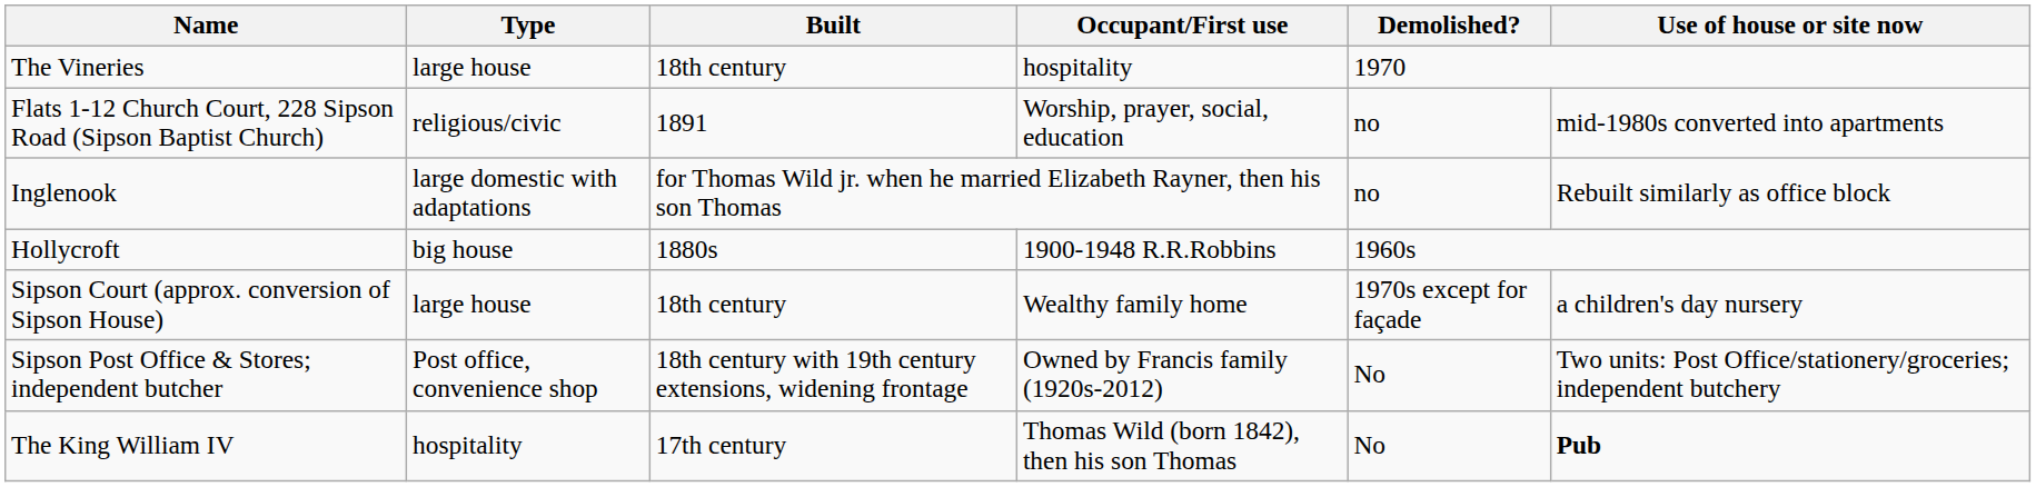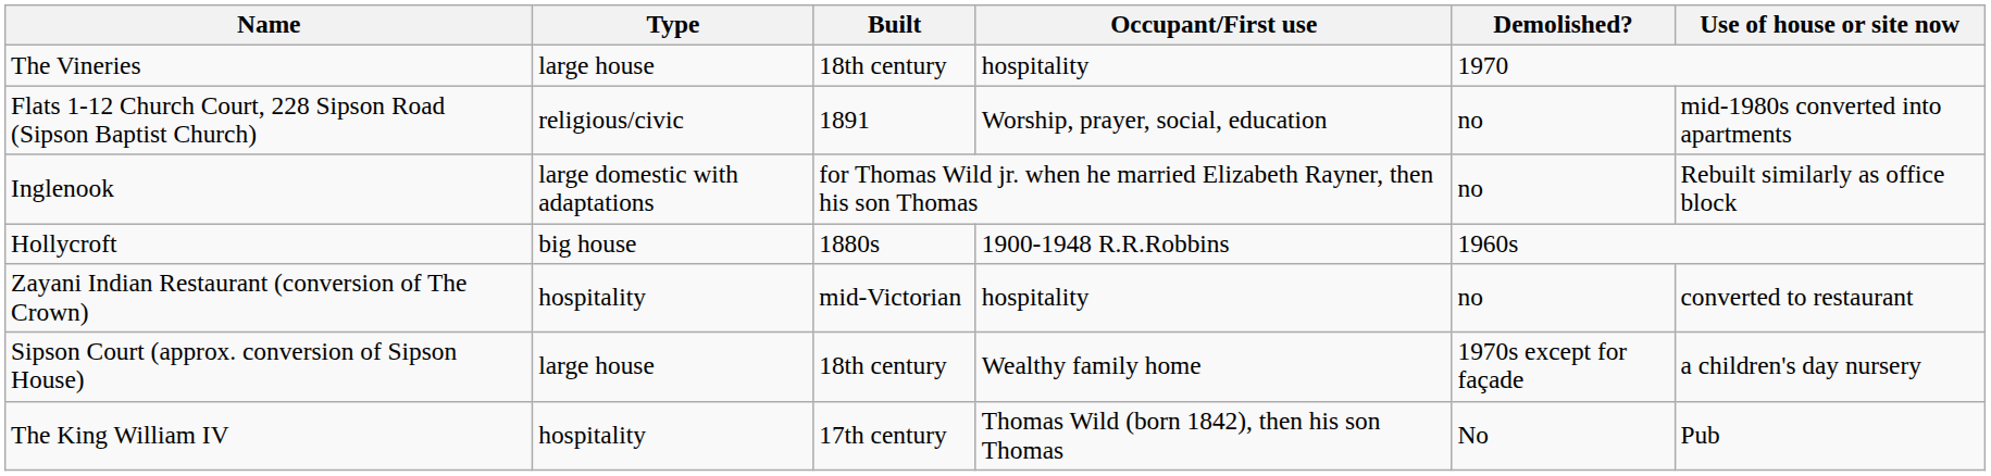 <table class="wikitable">
 <tr>
 <th>Name</th>
 <th>Type</th>
 <th>Built</th>
 <th>Occupant/First use</th>
 <th>Demolished?</th>
 <th>Use of house or site now</th>
 </tr>
 <tr>
 <td>The Vineries</td>
 <td>large house</td>
 <td>18th century</td>
 <td>hospitality</td>
 <td colspan="2">1970</td>
 </tr>
 <tr>
 <td>Flats 1-12 Church Court, 228 Sipson Road (Sipson Baptist Church)</td>
 <td>religious/civic</td>
 <td>1891</td>
 <td>Worship, prayer, social, education</td>
 <td>no</td>
 <td>mid-1980s converted into apartments</td>
 </tr>
 <tr>
 <td>Inglenook</td>
 <td>large domestic with adaptations</td>
 <td colspan="2">for Thomas Wild jr. when he married Elizabeth Rayner, then his son Thomas</td>
 <td>no</td>
 <td>Rebuilt similarly as office block</td>
 </tr>
 <tr>
 <td>Hollycroft</td>
 <td>big house</td>
 <td>1880s</td>
 <td>1900-1948 R.R.Robbins</td>
 <td colspan="2">1960s</td>
 </tr>
 <tr>
+<td>Zayani Indian Restaurant (conversion of The Crown)</td>
+<td>hospitality</td>
+<td>mid-Victorian</td>
+<td>hospitality</td>
+<td>no</td>
+<td>converted to restaurant</td>
+</tr>
+<tr>
 <td>Sipson Court (approx. conversion of Sipson House)</td>
 <td>large house</td>
 <td>18th century</td>
 <td>Wealthy family home</td>
 <td>1970s except for façade</td>
 <td>a children's day nursery</td>
 </tr>
 <tr>
-<td>Sipson Post Office & Stores; independent butcher</td>
-<td>Post office, convenience shop</td>
-<td>18th century with 19th century extensions, widening frontage</td>
-<td>Owned by Francis family (1920s-2012)</td>
-<td>No</td>
-<td>Two units: Post Office/stationery/groceries; independent butchery</td>
-</tr>
-<tr>
 <td>The King William IV</td>
 <td>hospitality</td>
 <td>17th century</td>
 <td>Thomas Wild (born 1842), then his son Thomas</td>
 <td>No</td>
-<td><strong>Pub</strong></td>
+<td>Pub</td>
 </tr>
 </table>
